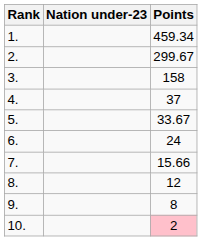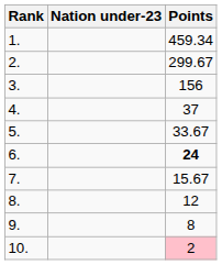 <table class="wikitable sortable">
 <tr>
 <th>Rank</th>
 <th>Nation under-23</th>
 <th>Points</th>
 </tr>
 <tr>
 <td>1.</td>
 <td></td>
 <td align=center>459.34</td>
 </tr>
 <tr>
 <td>2.</td>
 <td></td>
 <td align=center>299.67</td>
 </tr>
 <tr>
 <td>3.</td>
 <td></td>
-<td align=center>158</td>
+<td align=center>156</td>
 </tr>
 <tr>
 <td>4.</td>
 <td></td>
 <td align=center>37</td>
 </tr>
 <tr>
 <td>5.</td>
 <td></td>
 <td align=center>33.67</td>
 </tr>
 <tr>
 <td>6.</td>
 <td></td>
-<td align=center>24</td>
+<td align=center><strong>24</strong></td>
 </tr>
 <tr>
 <td>7.</td>
 <td></td>
-<td align=center>15.66</td>
+<td align=center>15.67</td>
 </tr>
 <tr>
 <td>8.</td>
 <td></td>
 <td align=center>12</td>
 </tr>
 <tr>
 <td>9.</td>
 <td></td>
 <td align=center>8</td>
 </tr>
 <tr>
 <td>10.</td>
 <td></td>
 <td align=center style="background: pink;">2</td>
 </tr>
 </table>
